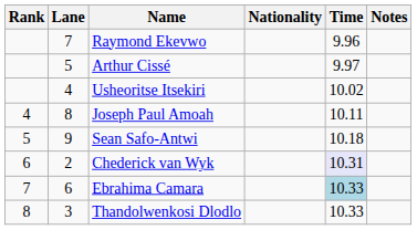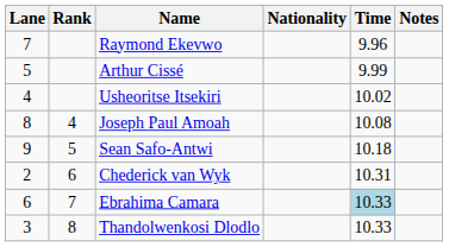 <table class="wikitable sortable" style="text-align:center">
 <tr>
+<th>Lane</th>
 <th>Rank</th>
-<th>Lane</th>
 <th>Name</th>
 <th>Nationality</th>
 <th>Time</th>
 <th>Notes</th>
 </tr>
 <tr>
+<td>7</td>
 <td></td>
-<td>7</td>
 <td align=left><a href='#'>Raymond Ekevwo</a></td>
 <td align=left></td>
 <td>9.96</td>
 <td></td>
 </tr>
 <tr>
+<td>5</td>
 <td></td>
-<td>5</td>
 <td align=left><a href='#'>Arthur Cissé</a></td>
 <td align=left></td>
-<td>9.97</td>
+<td>9.99</td>
 <td></td>
 </tr>
 <tr>
+<td>4</td>
 <td></td>
-<td>4</td>
 <td align=left><a href='#'>Usheoritse Itsekiri</a></td>
 <td align=left></td>
 <td>10.02</td>
 <td></td>
 </tr>
 <tr>
+<td>8</td>
 <td>4</td>
-<td>8</td>
 <td align=left><a href='#'>Joseph Paul Amoah</a></td>
 <td align=left></td>
-<td>10.11</td>
+<td>10.08</td>
 <td></td>
 </tr>
 <tr>
+<td>9</td>
 <td>5</td>
-<td>9</td>
 <td align=left><a href='#'>Sean Safo-Antwi</a></td>
 <td align=left></td>
 <td>10.18</td>
 <td></td>
 </tr>
 <tr>
+<td>2</td>
 <td>6</td>
-<td>2</td>
 <td align=left><a href='#'>Chederick van Wyk</a></td>
 <td align=left></td>
-<td style="background: lavender;">10.31</td>
+<td>10.31</td>
 <td></td>
 </tr>
 <tr>
+<td>6</td>
 <td>7</td>
-<td>6</td>
 <td align=left><a href='#'>Ebrahima Camara</a></td>
 <td align=left></td>
 <td style="background: lightblue;">10.33</td>
 <td></td>
 </tr>
 <tr>
+<td>3</td>
 <td>8</td>
-<td>3</td>
 <td align=left><a href='#'>Thandolwenkosi Dlodlo</a></td>
 <td align=left></td>
 <td>10.33</td>
 <td></td>
 </tr>
 </table>
